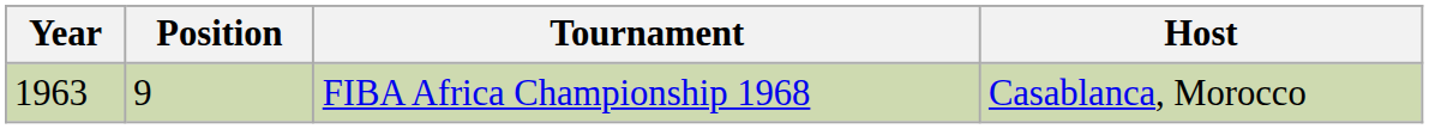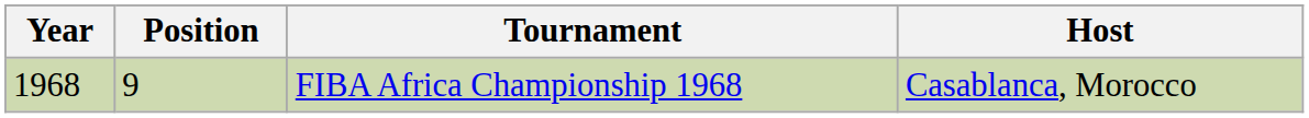 <table class="wikitable" width=70%>
 <tr>
 <th>Year</th>
 <th>Position</th>
 <th>Tournament</th>
 <th>Host</th>
 </tr>
 <tr valign="top" bgcolor="#CEDAB0">
-<td>1963</td>
+<td>1968</td>
 <td>9</td>
 <td><a href='#'>FIBA Africa Championship 1968</a></td>
 <td><a href='#'>Casablanca</a>, Morocco</td>
 </tr>
 </table>
